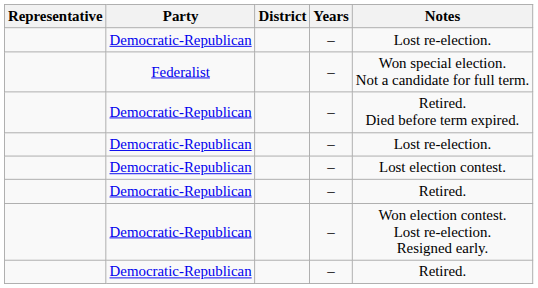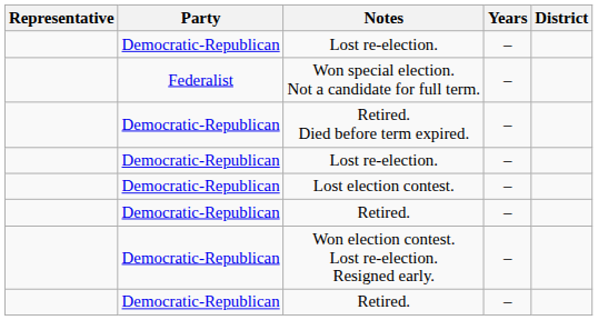 <table class="wikitable sortable" style="text-align:center">
 <tr valign=bottom>
 <th>Representative</th>
 <th>Party</th>
+<th>Notes</th>
+<th>Years</th>
 <th>District</th>
-<th>Years</th>
-<th>Notes</th>
 </tr>
 <tr>
 <td align=left></td>
 <td><a href='#'>Democratic-Republican</a></td>
+<td>Lost re-election.</td>
+<td nowrap> –<br></td>
 <td></td>
-<td nowrap> –<br></td>
-<td>Lost re-election.</td>
 </tr>
 <tr>
 <td align=left></td>
 <td><a href='#'>Federalist</a></td>
+<td>Won special election.<br>Not a candidate for full term.</td>
+<td nowrap> –<br></td>
 <td></td>
-<td nowrap> –<br></td>
-<td>Won special election.<br>Not a candidate for full term.</td>
 </tr>
 <tr>
 <td align=left></td>
 <td><a href='#'>Democratic-Republican</a></td>
+<td>Retired.<br>Died before term expired.</td>
+<td nowrap> –<br></td>
 <td></td>
-<td nowrap> –<br></td>
-<td>Retired.<br>Died before term expired.</td>
 </tr>
 <tr>
 <td align=left></td>
 <td><a href='#'>Democratic-Republican</a></td>
+<td>Lost re-election.</td>
+<td nowrap> –<br></td>
 <td></td>
-<td nowrap> –<br></td>
-<td>Lost re-election.</td>
 </tr>
 <tr>
 <td align=left></td>
 <td><a href='#'>Democratic-Republican</a></td>
+<td>Lost election contest.</td>
+<td nowrap> –<br></td>
 <td></td>
-<td nowrap> –<br></td>
-<td>Lost election contest.</td>
 </tr>
 <tr>
 <td align=left></td>
 <td><a href='#'>Democratic-Republican</a></td>
+<td>Retired.</td>
+<td nowrap> –<br></td>
 <td></td>
-<td nowrap> –<br></td>
-<td>Retired.</td>
 </tr>
 <tr>
 <td align=left></td>
 <td><a href='#'>Democratic-Republican</a></td>
+<td>Won election contest.<br>Lost re-election.<br>Resigned early.</td>
+<td nowrap> –<br></td>
 <td></td>
-<td nowrap> –<br></td>
-<td>Won election contest.<br>Lost re-election.<br>Resigned early.</td>
 </tr>
 <tr>
 <td align=left></td>
 <td><a href='#'>Democratic-Republican</a></td>
+<td>Retired.</td>
+<td nowrap> –<br></td>
 <td></td>
-<td nowrap> –<br></td>
-<td>Retired.</td>
 </tr>
 </table>
